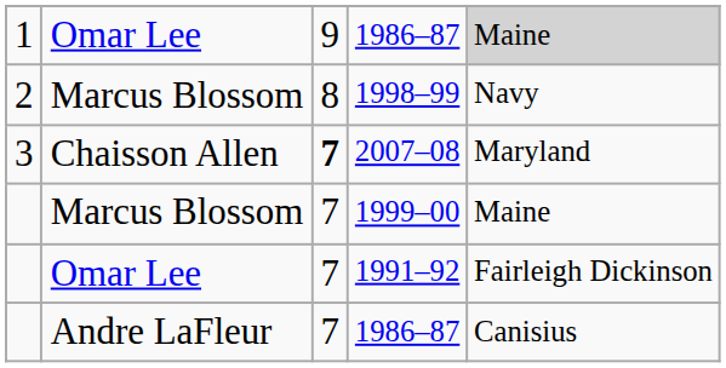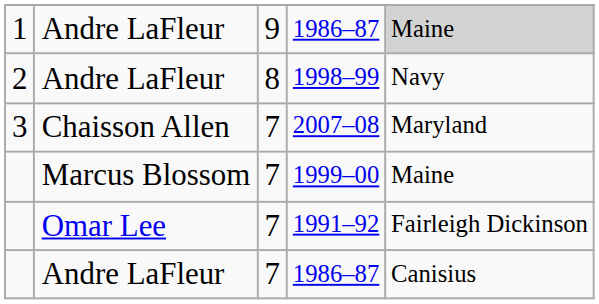 <table class="wikitable">
 <tr>
 </tr>
 <tr>
 <td>1</td>
-<td><a href='#'>Omar Lee</a></td>
+<td>Andre LaFleur</td>
 <td>9</td>
 <td style="font-size:80%;"><a href='#'>1986–87</a></td>
 <td style="background: lightgrey; font-size:80%;">Maine</td>
 </tr>
 <tr>
 <td>2</td>
-<td>Marcus Blossom</td>
+<td>Andre LaFleur</td>
 <td>8</td>
 <td style="font-size:80%;"><a href='#'>1998–99</a></td>
 <td style="font-size:80%;">Navy</td>
 </tr>
 <tr>
 <td>3</td>
 <td>Chaisson Allen</td>
-<td><strong>7</strong></td>
+<td>7</td>
 <td style="font-size:80%;"><a href='#'>2007–08</a></td>
 <td style="font-size:80%;">Maryland</td>
 </tr>
 <tr>
 <td></td>
 <td>Marcus Blossom</td>
 <td>7</td>
 <td style="font-size:80%;"><a href='#'>1999–00</a></td>
 <td style="font-size:80%;">Maine</td>
 </tr>
 <tr>
 <td></td>
 <td><a href='#'>Omar Lee</a></td>
 <td>7</td>
 <td style="font-size:80%;"><a href='#'>1991–92</a></td>
 <td style="font-size:80%;">Fairleigh Dickinson</td>
 </tr>
 <tr>
 <td></td>
 <td>Andre LaFleur</td>
 <td>7</td>
 <td style="font-size:80%;"><a href='#'>1986–87</a></td>
 <td style="font-size:80%;">Canisius</td>
 </tr>
 </table>
